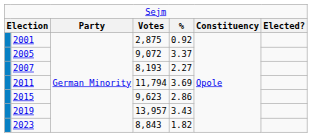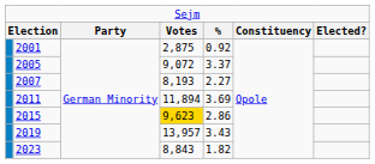 <table class = 'wikitable'>
 <tr>
 <td colspan="7" style="text-align:center;"><a href='#'>Sejm</a></td>
 </tr>
 <tr>
 <th colspan="2">Election</th>
 <th>Party</th>
 <th>Votes</th>
 <th>%</th>
 <th>Constituency</th>
 <th>Elected?</th>
 </tr>
 <tr>
 <td style="background-color: #0780C4"></td>
 <td><a href='#'>2001</a></td>
 <td rowspan="7"><a href='#'>German Minority</a></td>
 <td>2,875</td>
 <td>0.92</td>
 <td rowspan="7"><a href='#'>Opole</a></td>
 <td></td>
 </tr>
 <tr>
 <td style="background-color: #0780C4"></td>
 <td><a href='#'>2005</a></td>
 <td>9,072</td>
 <td>3.37</td>
 <td></td>
 </tr>
 <tr>
 <td style="background-color: #0780C4"></td>
 <td><a href='#'>2007</a></td>
 <td>8,193</td>
 <td>2.27</td>
 <td></td>
 </tr>
 <tr>
 <td style="background-color: #0780C4"></td>
 <td><a href='#'>2011</a></td>
-<td>11,794</td>
+<td>11,894</td>
 <td>3.69</td>
 <td></td>
 </tr>
 <tr>
 <td style="background-color: #0780C4"></td>
 <td><a href='#'>2015</a></td>
-<td>9,623</td>
+<td style="background: gold;">9,623</td>
 <td>2.86</td>
 <td></td>
 </tr>
 <tr>
 <td style="background-color: #0780C4"></td>
 <td><a href='#'>2019</a></td>
 <td>13,957</td>
 <td>3.43</td>
 <td></td>
 </tr>
 <tr>
 <td style="background-color: #0780C4"></td>
 <td><a href='#'>2023</a></td>
 <td>8,843</td>
 <td>1.82</td>
 <td></td>
 </tr>
 </table>
